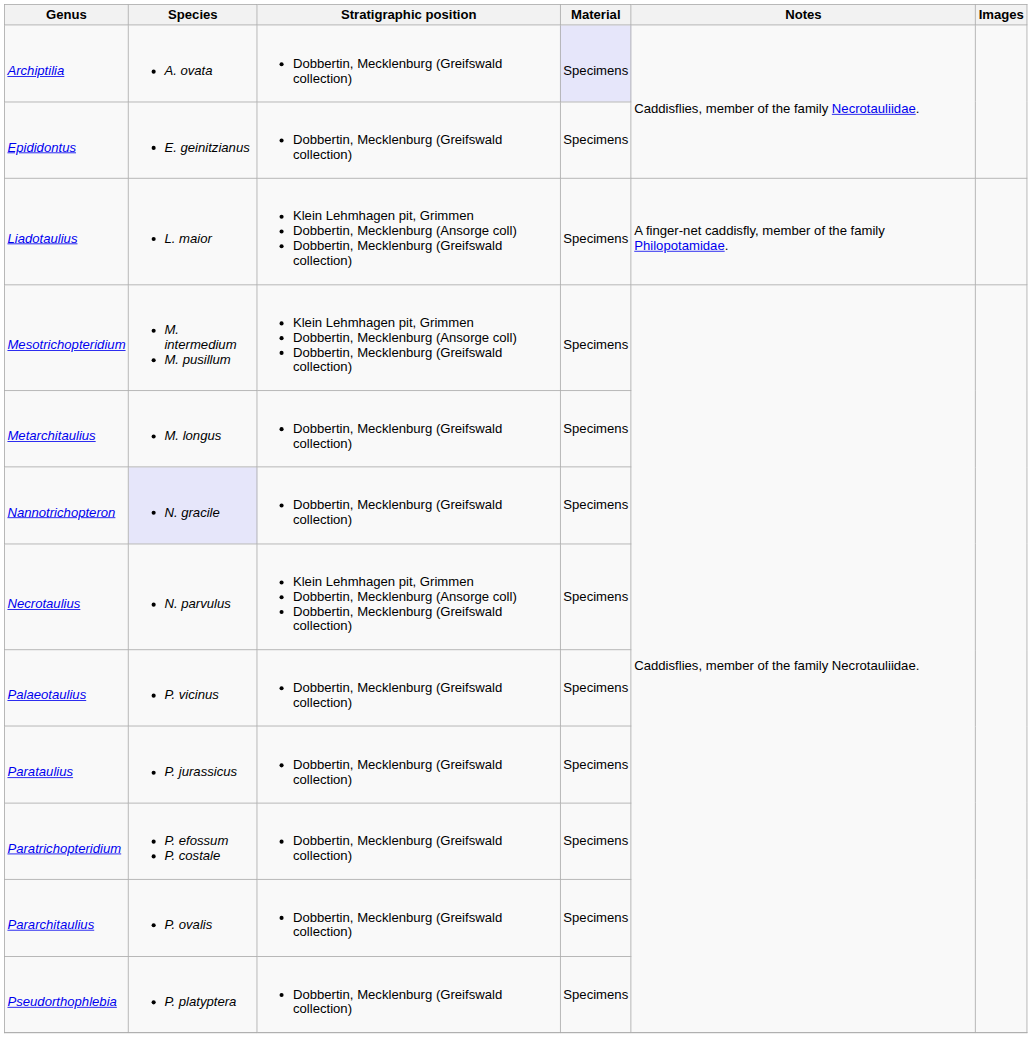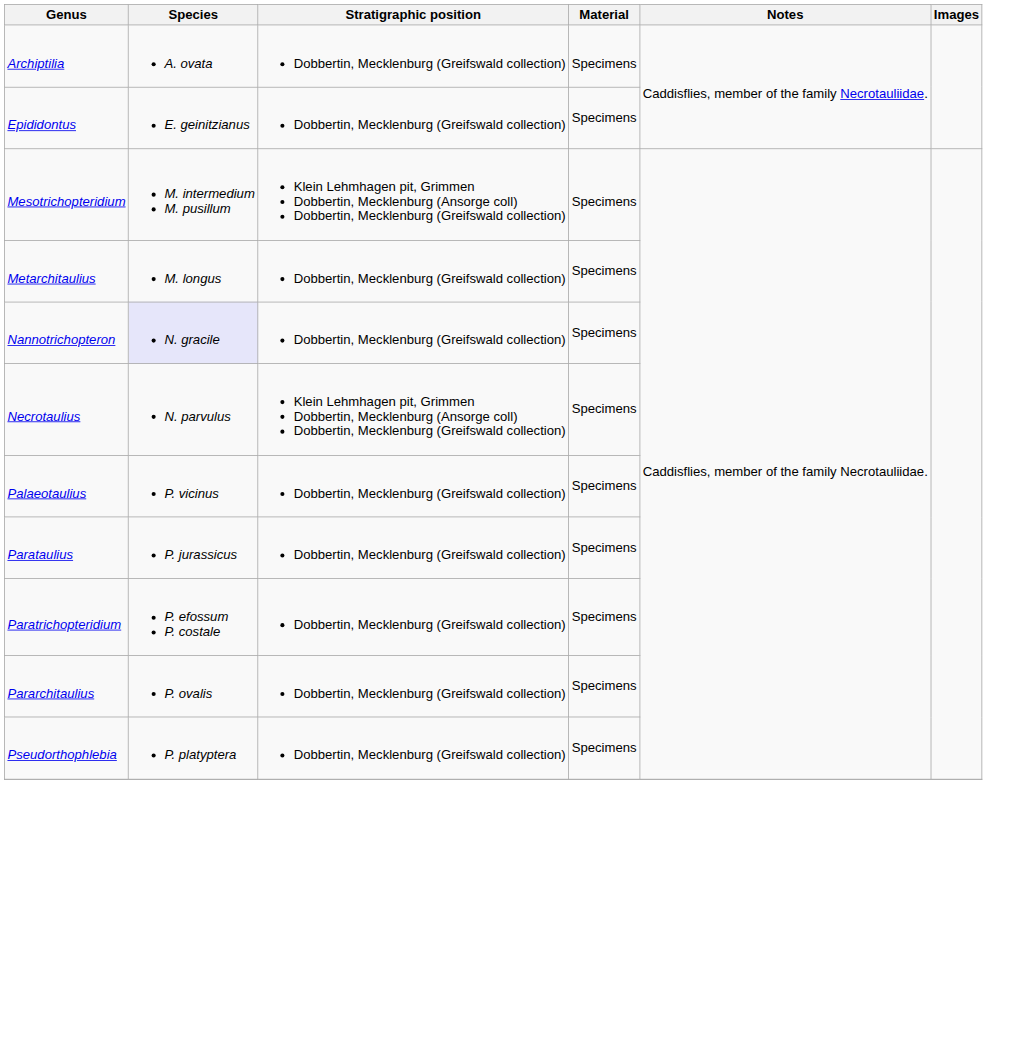 <table class = "wikitable">
 <tr>
 <th>Genus</th>
 <th>Species</th>
 <th>Stratigraphic position</th>
 <th>Material</th>
 <th>Notes</th>
 <th>Images</th>
 </tr>
 <tr>
 <td><br><em><a href='#'>Archiptilia</a></em></td>
 <td><br><ul><li><em>A. ovata </em></li></ul></td>
 <td><br><ul><li>Dobbertin, Mecklenburg (Greifswald collection)</li></ul></td>
-<td style="background: lavender;"><br>Specimens</td>
+<td><br>Specimens</td>
 <td rowspan="2"><br>Caddisflies, member of the family <a href='#'>Necrotauliidae</a>.</td>
 <td rowspan="2"></td>
 </tr>
 <tr>
 <td><br><em><a href='#'>Epididontus</a></em></td>
 <td><br><ul><li><em>E. geinitzianus</em></li></ul></td>
 <td><br><ul><li>Dobbertin, Mecklenburg (Greifswald collection)</li></ul></td>
 <td>Specimens</td>
-</tr>
-<tr>
-<td><br><em><a href='#'>Liadotaulius</a></em></td>
-<td><br><ul><li><em>L. maior</em></li></ul></td>
-<td><br><ul><li>Klein Lehmhagen pit, Grimmen</li><li>Dobbertin, Mecklenburg (Ansorge coll)</li><li>Dobbertin, Mecklenburg (Greifswald collection)</li></ul></td>
-<td><br>Specimens</td>
-<td><br>A finger-net caddisfly, member of the family <a href='#'>Philopotamidae</a>.</td>
-<td><br></td>
 </tr>
 <tr>
 <td><br><em><a href='#'>Mesotrichopteridium</a></em></td>
 <td><br><ul><li><em>M. intermedium</em></li><li><em>M. pusillum</em></li></ul></td>
 <td><br><ul><li>Klein Lehmhagen pit, Grimmen</li><li>Dobbertin, Mecklenburg (Ansorge coll)</li><li>Dobbertin, Mecklenburg (Greifswald collection)</li></ul></td>
 <td><br>Specimens</td>
 <td rowspan="9"><br>Caddisflies, member of the family Necrotauliidae.</td>
 <td rowspan="9"></td>
 </tr>
 <tr>
 <td><br><em><a href='#'>Metarchitaulius</a></em></td>
 <td><br><ul><li><em>M. longus</em></li></ul></td>
 <td><br><ul><li>Dobbertin, Mecklenburg (Greifswald collection)</li></ul></td>
 <td>Specimens</td>
 </tr>
 <tr>
 <td><br><em><a href='#'>Nannotrichopteron</a></em></td>
 <td style="background: lavender;"><br><ul><li><em>N. gracile</em></li></ul></td>
 <td><br><ul><li>Dobbertin, Mecklenburg (Greifswald collection)</li></ul></td>
 <td>Specimens</td>
 </tr>
 <tr>
 <td><br><em><a href='#'>Necrotaulius</a></em></td>
 <td><br><ul><li><em>N. parvulus</em></li></ul></td>
 <td><br><ul><li>Klein Lehmhagen pit, Grimmen</li><li>Dobbertin, Mecklenburg (Ansorge coll)</li><li>Dobbertin, Mecklenburg (Greifswald collection)</li></ul></td>
 <td>Specimens</td>
 </tr>
 <tr>
 <td><br><em><a href='#'>Palaeotaulius</a></em></td>
 <td><br><ul><li><em>P. vicinus</em></li></ul></td>
 <td><br><ul><li>Dobbertin, Mecklenburg (Greifswald collection)</li></ul></td>
 <td>Specimens</td>
 </tr>
 <tr>
 <td><br><em><a href='#'>Parataulius</a></em></td>
 <td><br><ul><li><em>P. jurassicus </em></li></ul></td>
 <td><br><ul><li>Dobbertin, Mecklenburg (Greifswald collection)</li></ul></td>
 <td>Specimens</td>
 </tr>
 <tr>
 <td><br><em><a href='#'>Paratrichopteridium</a></em></td>
 <td><br><ul><li><em>P. efossum</em></li><li><em>P. costale</em></li></ul></td>
 <td><br><ul><li>Dobbertin, Mecklenburg (Greifswald collection)</li></ul></td>
 <td>Specimens</td>
 </tr>
 <tr>
 <td><br><em><a href='#'>Pararchitaulius</a></em></td>
 <td><br><ul><li><em>P. ovalis</em></li></ul></td>
 <td><br><ul><li>Dobbertin, Mecklenburg (Greifswald collection)</li></ul></td>
 <td>Specimens</td>
 </tr>
 <tr>
 <td><br><em><a href='#'>Pseudorthophlebia</a></em></td>
 <td><br><ul><li><em>P. platyptera</em></li></ul></td>
 <td><br><ul><li>Dobbertin, Mecklenburg (Greifswald collection)</li></ul></td>
 <td>Specimens</td>
 </tr>
 <tr>
 </tr>
 </table>
